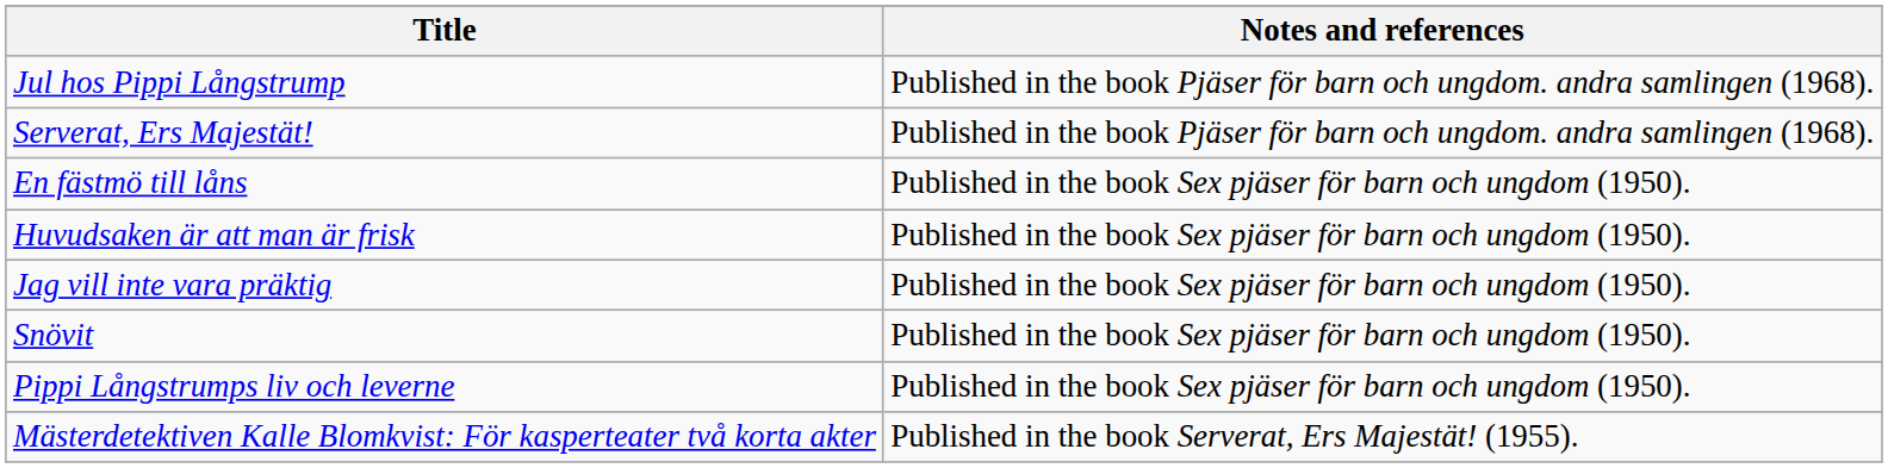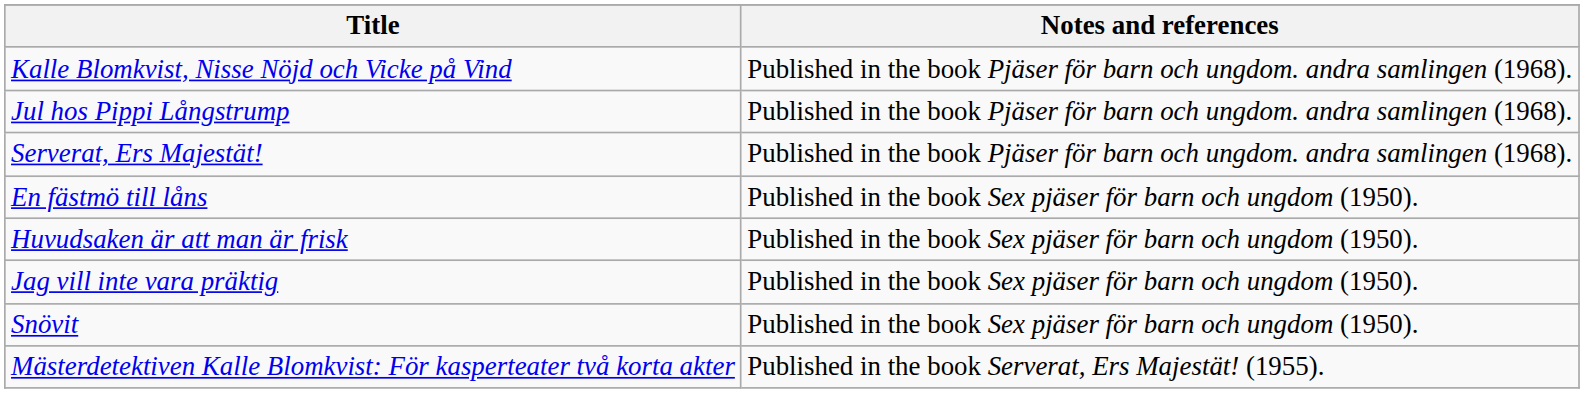 <table class="wikitable">
 <tr bgcolor="#CCCCCC" align="center">
 </tr>
 <tr>
 <th>Title</th>
 <th>Notes and references</th>
+</tr>
+<tr>
+<td><em><a href='#'>Kalle Blomkvist, Nisse Nöjd och Vicke på Vind</a></em></td>
+<td>Published in the book <em>Pjäser för barn och ungdom. andra samlingen</em> (1968).</td>
 </tr>
 <tr>
 <td><em><a href='#'>Jul hos Pippi Långstrump</a></em></td>
 <td>Published in the book <em>Pjäser för barn och ungdom. andra samlingen</em> (1968).</td>
 </tr>
 <tr>
 <td><em><a href='#'>Serverat, Ers Majestät!</a></em></td>
 <td>Published in the book <em>Pjäser för barn och ungdom. andra samlingen</em> (1968).</td>
 </tr>
 <tr>
 <td><em><a href='#'>En fästmö till låns</a></em></td>
 <td>Published in the book <em>Sex pjäser för barn och ungdom</em> (1950).</td>
 </tr>
 <tr>
 <td><em><a href='#'>Huvudsaken är att man är frisk</a></em></td>
 <td>Published in the book <em>Sex pjäser för barn och ungdom</em> (1950).</td>
 </tr>
 <tr>
 <td><em><a href='#'>Jag vill inte vara präktig</a></em></td>
 <td>Published in the book <em>Sex pjäser för barn och ungdom</em> (1950).</td>
 </tr>
 <tr>
 <td><em><a href='#'>Snövit</a></em></td>
 <td>Published in the book <em>Sex pjäser för barn och ungdom</em> (1950).</td>
 </tr>
 <tr>
-<td><em><a href='#'>Pippi Långstrumps liv och leverne</a></em></td>
-<td>Published in the book <em>Sex pjäser för barn och ungdom</em> (1950).</td>
-</tr>
-<tr>
 <td><em><a href='#'>Mästerdetektiven Kalle Blomkvist: För kasperteater två korta akter</a></em></td>
 <td>Published in the book <em>Serverat, Ers Majestät!</em> (1955).</td>
 </tr>
 </table>
